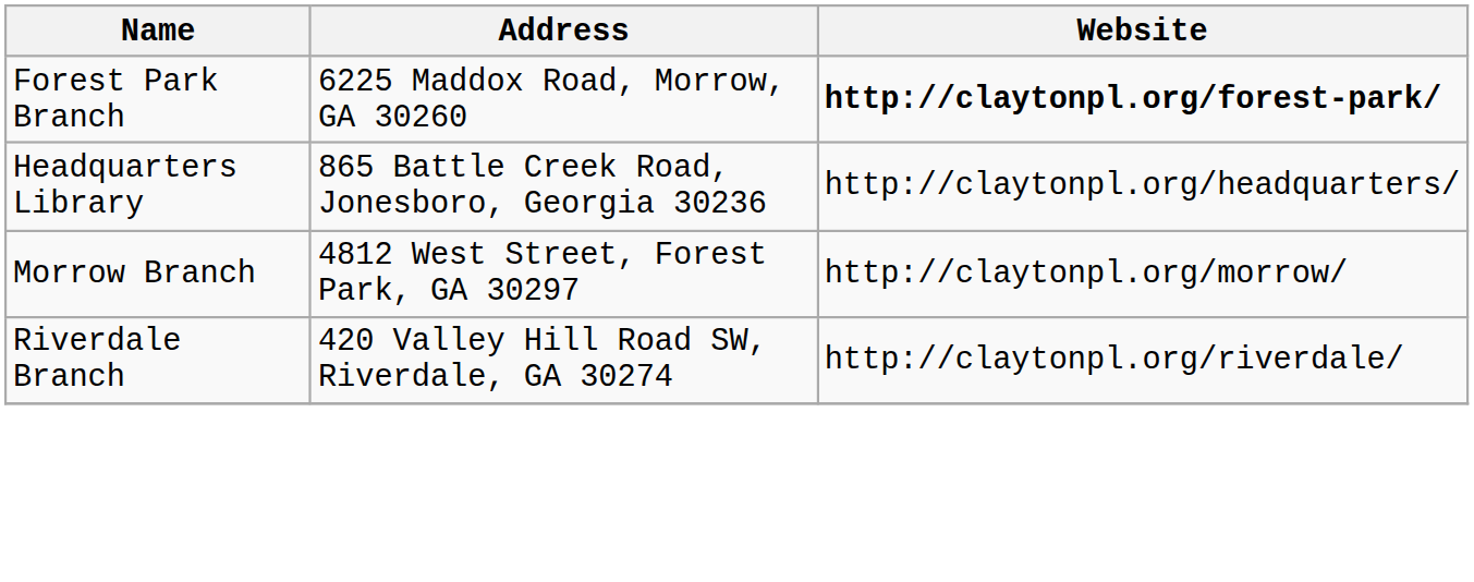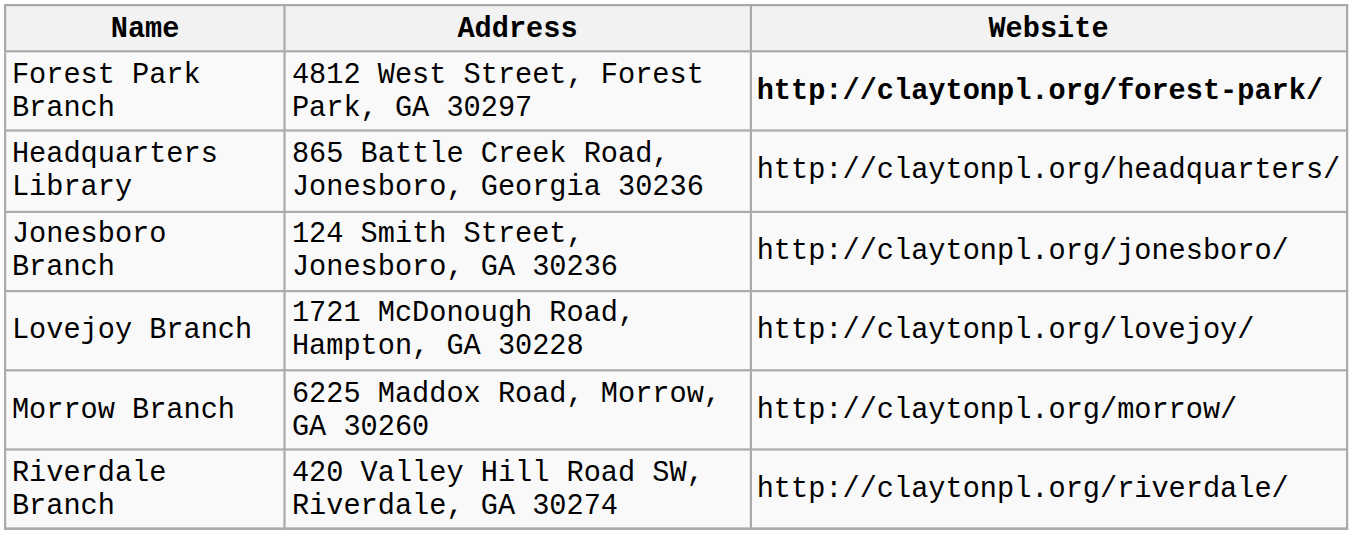 <table class="wikitable">
 <tr>
 <th>Name</th>
 <th>Address</th>
 <th>Website</th>
 </tr>
 <tr>
 <td>Forest Park Branch</td>
-<td>6225 Maddox Road, Morrow, GA 30260</td>
+<td>4812 West Street, Forest Park, GA 30297</td>
 <td><strong>http://claytonpl.org/forest-park/</strong></td>
 </tr>
 <tr>
 <td>Headquarters Library</td>
 <td>865 Battle Creek Road, Jonesboro, Georgia 30236</td>
 <td>http://claytonpl.org/headquarters/</td>
 </tr>
 <tr>
+<td>Jonesboro Branch</td>
+<td>124 Smith Street, Jonesboro, GA 30236</td>
+<td>http://claytonpl.org/jonesboro/</td>
+</tr>
+<tr>
+<td>Lovejoy Branch</td>
+<td>1721 McDonough Road, Hampton, GA 30228</td>
+<td>http://claytonpl.org/lovejoy/</td>
+</tr>
+<tr>
 <td>Morrow Branch</td>
-<td>4812 West Street, Forest Park, GA 30297</td>
+<td>6225 Maddox Road, Morrow, GA 30260</td>
 <td>http://claytonpl.org/morrow/</td>
 </tr>
 <tr>
 <td>Riverdale Branch</td>
 <td>420 Valley Hill Road SW, Riverdale, GA 30274</td>
 <td>http://claytonpl.org/riverdale/</td>
 </tr>
 <tr>
 </tr>
 </table>
